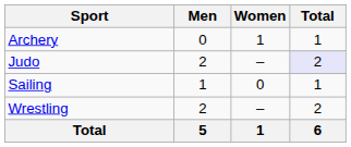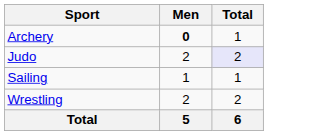 <table class="wikitable sortable" style="text-align:center;">
 <tr>
 <th width=180>Sport</th>
 <th width=55>Men</th>
-<th width=55>Women</th>
 <th width=55>Total</th>
 </tr>
 <tr>
 <td align=left><a href='#'>Archery</a></td>
-<td>0</td>
-<td>1</td>
+<td><strong>0</strong></td>
 <td>1</td>
 </tr>
 <tr>
 <td align=left><a href='#'>Judo</a></td>
 <td>2</td>
-<td>–</td>
 <td style="background: lavender;">2</td>
 </tr>
 <tr>
 <td align=left><a href='#'>Sailing</a></td>
 <td>1</td>
-<td>0</td>
 <td>1</td>
 </tr>
 <tr>
 <td align=left><a href='#'>Wrestling</a></td>
 <td>2</td>
-<td>–</td>
 <td>2</td>
 </tr>
 <tr>
 <th>Total</th>
 <th>5</th>
-<th>1</th>
 <th>6</th>
 </tr>
 </table>
